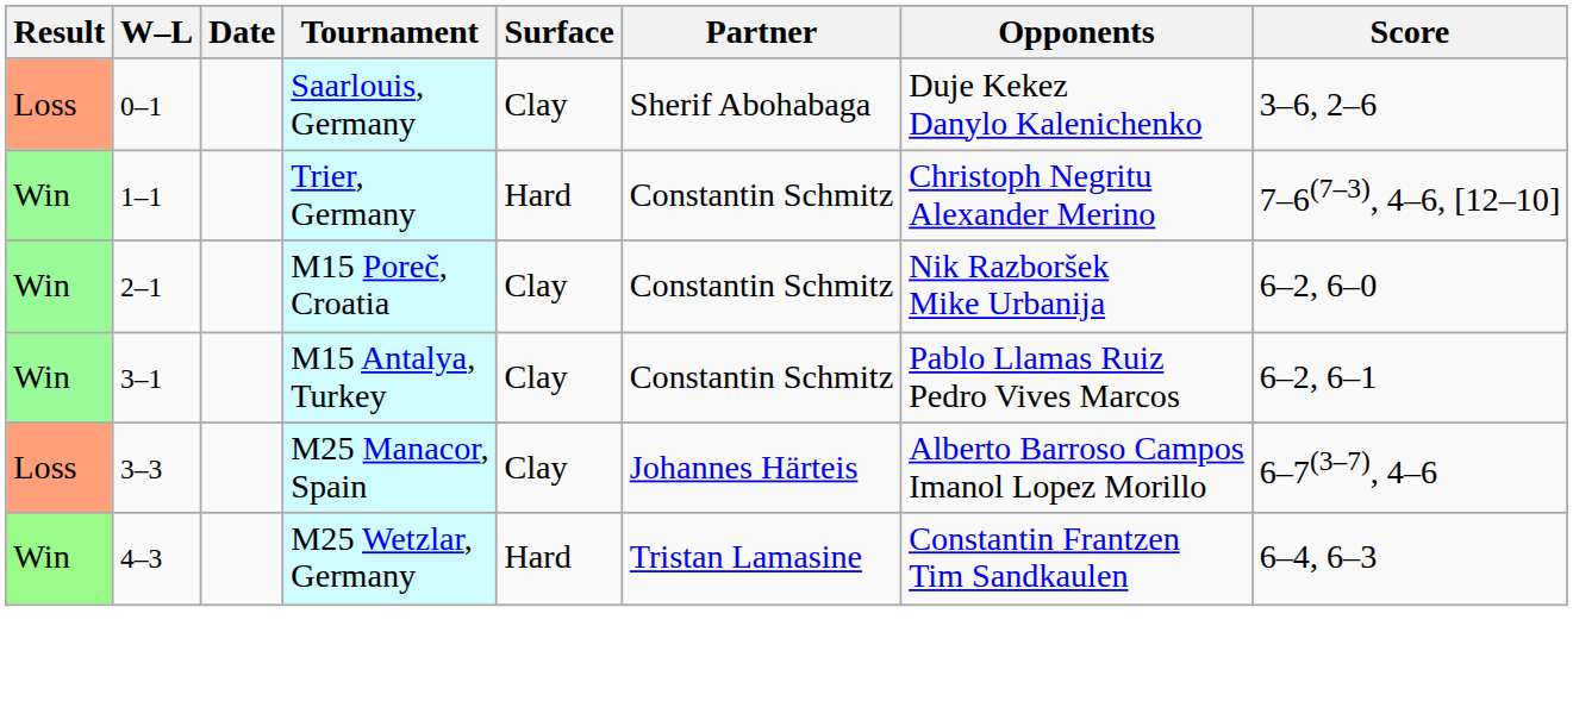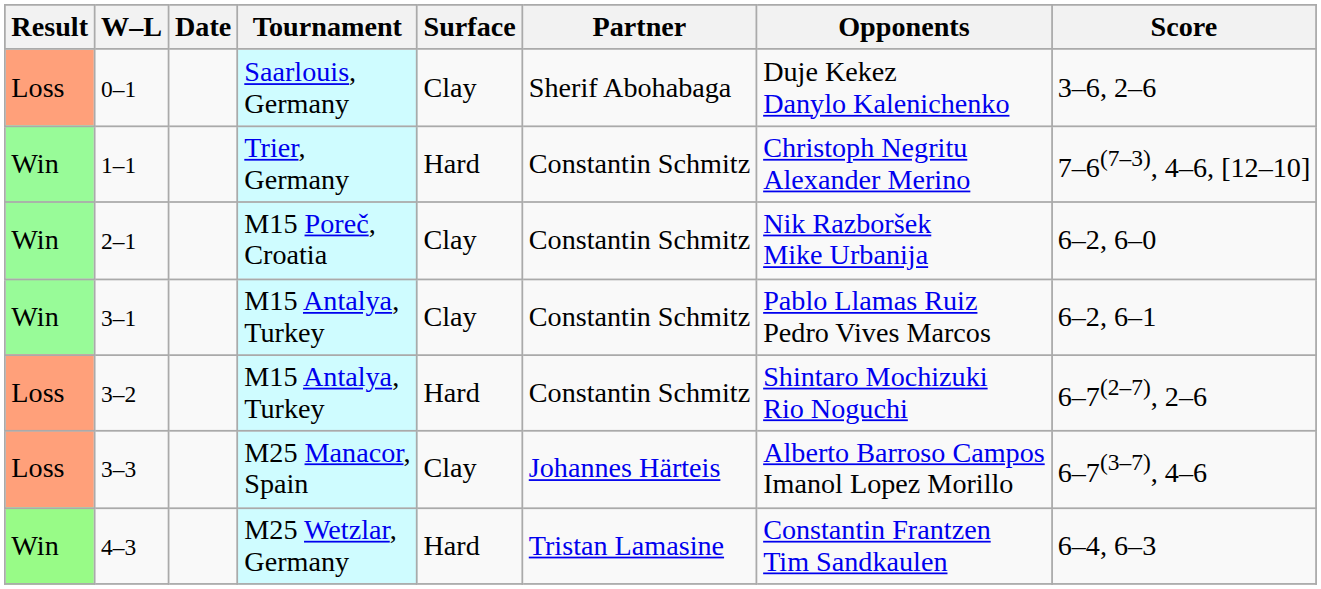 <table class="sortable wikitable nowrap">
 <tr>
 <th>Result</th>
 <th class="unsortable">W–L</th>
 <th>Date</th>
 <th>Tournament</th>
 <th>Surface</th>
 <th>Partner</th>
 <th>Opponents</th>
 <th class="unsortable">Score</th>
 </tr>
 <tr>
 <td bgcolor=FFA07A>Loss</td>
 <td><small>0–1</small></td>
 <td></td>
 <td bgcolor="cffcff"><a href='#'>Saarlouis</a>, <br> Germany</td>
 <td>Clay</td>
 <td> Sherif Abohabaga</td>
 <td> Duje Kekez<br> <a href='#'>Danylo Kalenichenko</a></td>
 <td>3–6, 2–6</td>
 </tr>
 <tr>
 <td bgcolor=98FB98>Win</td>
 <td><small>1–1</small></td>
 <td></td>
 <td bgcolor="cffcff"><a href='#'>Trier</a>, <br> Germany</td>
 <td>Hard</td>
 <td> Constantin Schmitz</td>
 <td> <a href='#'>Christoph Negritu</a><br> <a href='#'>Alexander Merino</a></td>
 <td>7–6<sup>(7–3)</sup>, 4–6, [12–10]</td>
 </tr>
 <tr>
 <td bgcolor=98FB98>Win</td>
 <td><small>2–1</small></td>
 <td></td>
 <td bgcolor="cffcff">M15 <a href='#'>Poreč</a>, <br> Croatia</td>
 <td>Clay</td>
 <td> Constantin Schmitz</td>
 <td> <a href='#'>Nik Razboršek</a><br> <a href='#'>Mike Urbanija</a></td>
 <td>6–2, 6–0</td>
 </tr>
 <tr>
 <td bgcolor=98FB98>Win</td>
 <td><small>3–1</small></td>
 <td></td>
 <td bgcolor="cffcff">M15 <a href='#'>Antalya</a>, <br> Turkey</td>
 <td>Clay</td>
 <td> Constantin Schmitz</td>
 <td> <a href='#'>Pablo Llamas Ruiz</a><br> Pedro Vives Marcos</td>
 <td>6–2, 6–1</td>
 </tr>
 <tr>
 <td bgcolor=FFA07A>Loss</td>
+<td><small>3–2</small></td>
+<td></td>
+<td bgcolor="cffcff">M15 <a href='#'>Antalya</a>, <br> Turkey</td>
+<td>Hard</td>
+<td> Constantin Schmitz</td>
+<td> <a href='#'>Shintaro Mochizuki</a><br> <a href='#'>Rio Noguchi</a></td>
+<td>6–7<sup>(2–7)</sup>, 2–6</td>
+</tr>
+<tr>
+<td bgcolor=FFA07A>Loss</td>
 <td><small>3–3</small></td>
 <td></td>
 <td bgcolor="cffcff">M25 <a href='#'>Manacor</a>, <br> Spain</td>
 <td>Clay</td>
 <td> <a href='#'>Johannes Härteis</a></td>
 <td> <a href='#'>Alberto Barroso Campos</a><br> Imanol Lopez Morillo</td>
 <td>6–7<sup>(3–7)</sup>, 4–6</td>
 </tr>
 <tr>
 <td bgcolor=98FB87>Win</td>
 <td><small>4–3</small></td>
 <td></td>
 <td bgcolor="cffcff">M25 <a href='#'>Wetzlar</a>, <br> Germany</td>
 <td>Hard</td>
 <td> <a href='#'>Tristan Lamasine</a></td>
 <td> <a href='#'>Constantin Frantzen</a><br> <a href='#'>Tim Sandkaulen</a></td>
 <td>6–4, 6–3</td>
 </tr>
 </table>
